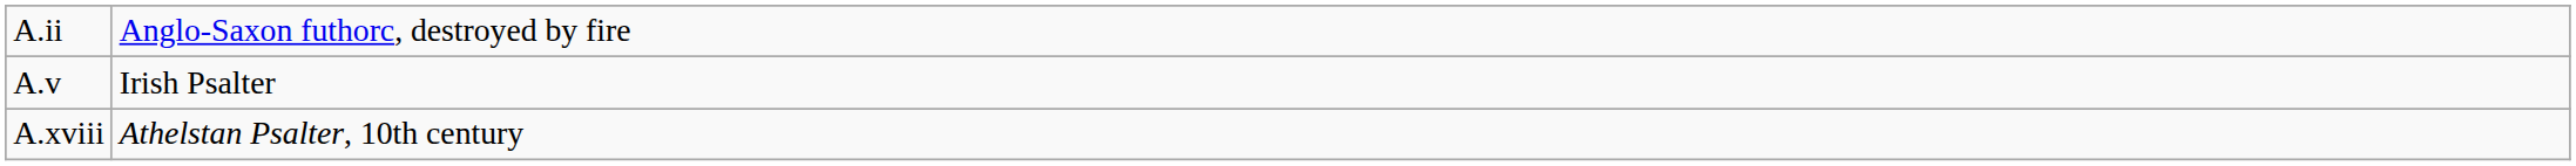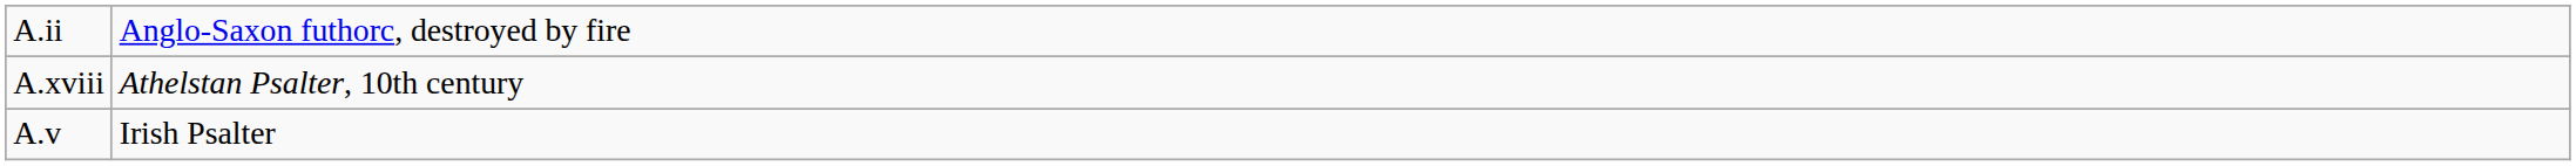 <table class="wikitable" style="width:100%">
 <tr>
 <td>A.ii</td>
 <td><a href='#'>Anglo-Saxon futhorc</a>, destroyed by fire</td>
 </tr>
 <tr>
+<td>A.xviii</td>
+<td><em>Athelstan Psalter</em>, 10th century</td>
+</tr>
+<tr>
 <td width="4%">A.v</td>
 <td width="96%">Irish Psalter</td>
 </tr>
-<tr>
-<td>A.xviii</td>
-<td><em>Athelstan Psalter</em>, 10th century</td>
-</tr>
 </table>
